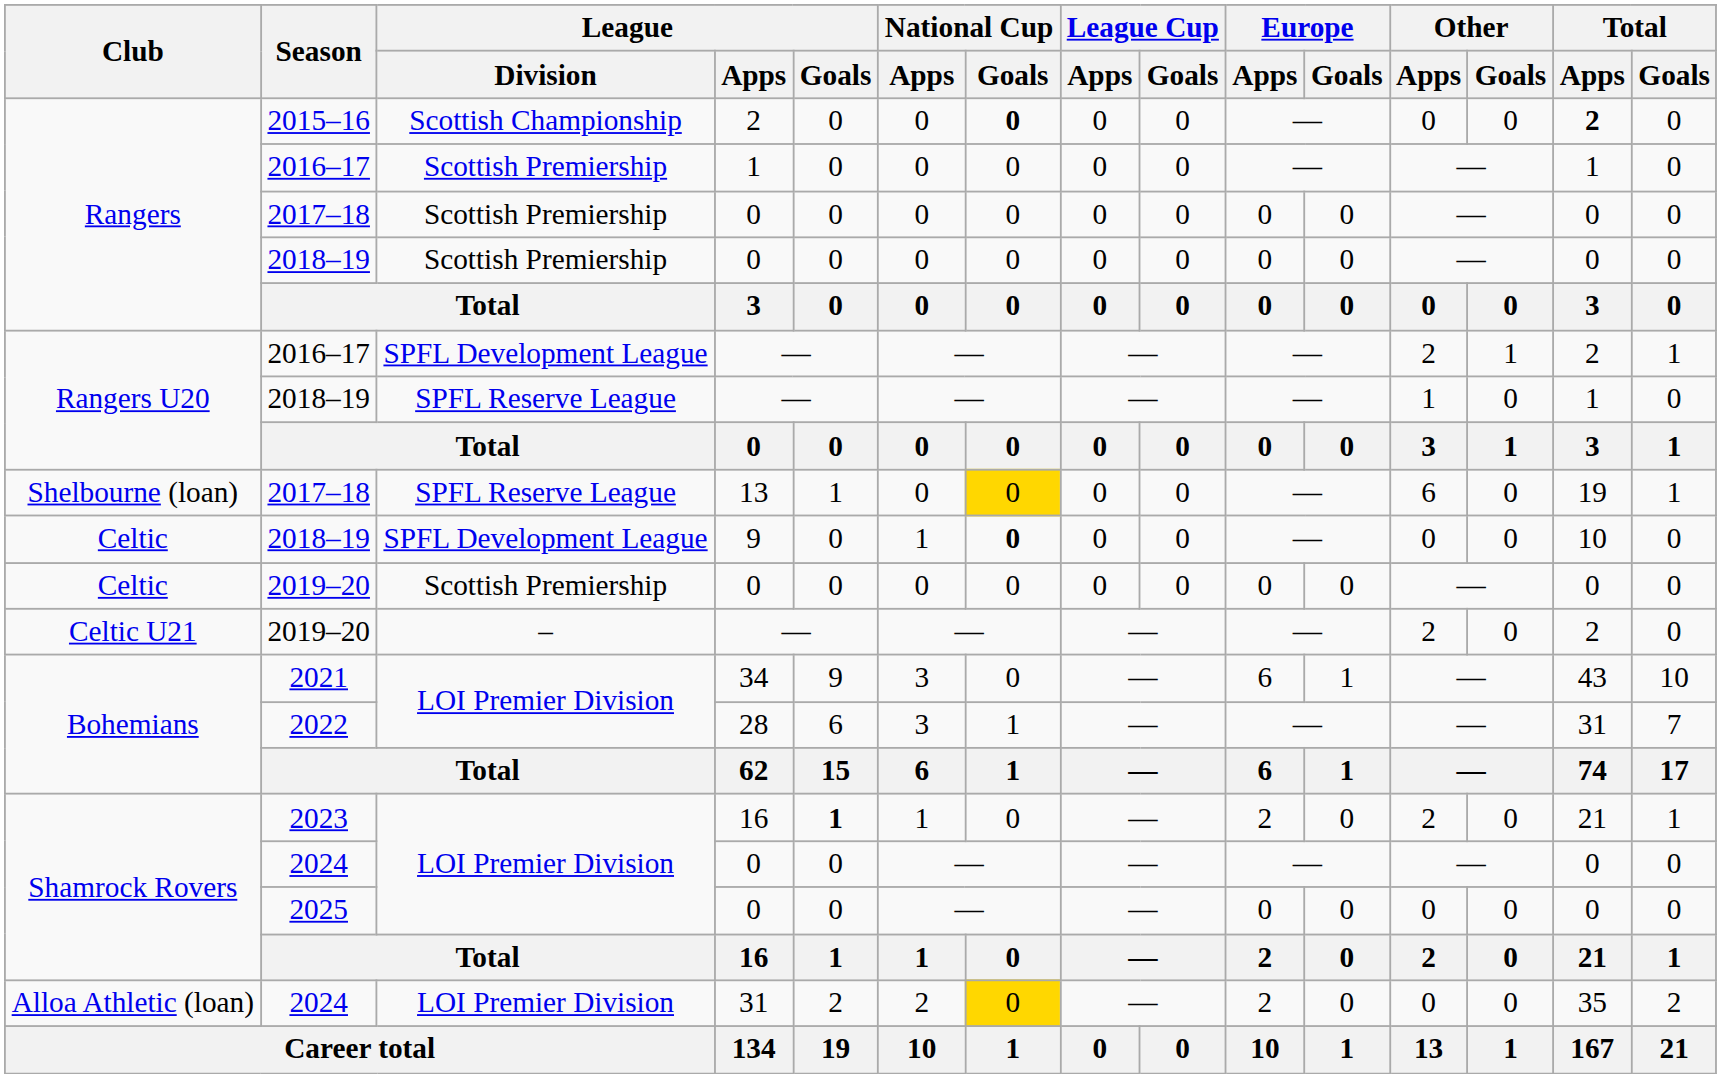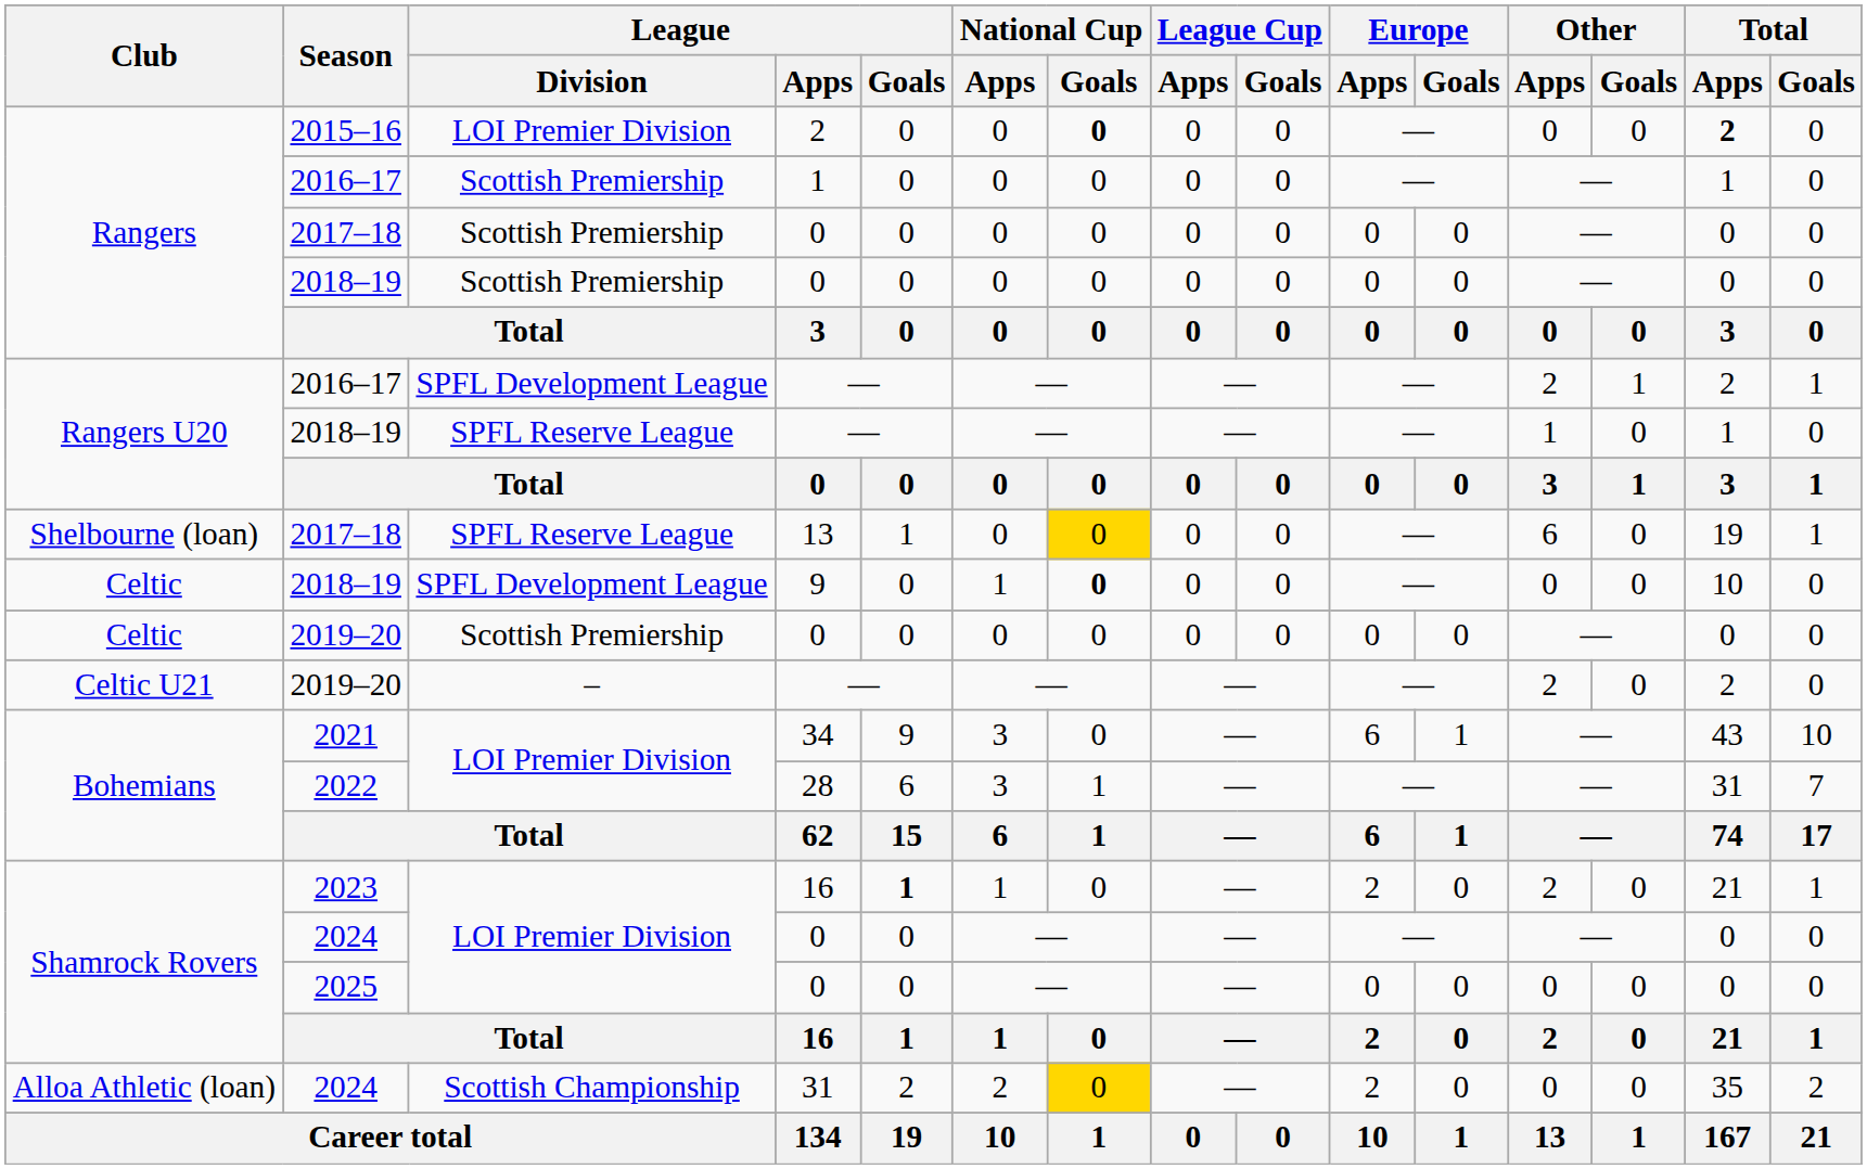 <table class="wikitable" style="text-align:center">
 <tr>
 <th rowspan="2">Club</th>
 <th rowspan="2">Season</th>
 <th colspan="3">League</th>
 <th colspan="2">National Cup</th>
 <th colspan="2"><a href='#'>League Cup</a></th>
 <th colspan="2"><a href='#'>Europe</a></th>
 <th colspan="2">Other</th>
 <th colspan="2">Total</th>
 </tr>
 <tr>
 <th>Division</th>
 <th>Apps</th>
 <th>Goals</th>
 <th>Apps</th>
 <th>Goals</th>
 <th>Apps</th>
 <th>Goals</th>
 <th>Apps</th>
 <th>Goals</th>
 <th>Apps</th>
 <th>Goals</th>
 <th>Apps</th>
 <th>Goals</th>
 </tr>
 <tr>
 <td rowspan="5"><a href='#'>Rangers</a></td>
 <td><a href='#'>2015–16</a></td>
-<td><a href='#'>Scottish Championship</a></td>
+<td><a href='#'>LOI Premier Division</a></td>
 <td>2</td>
 <td>0</td>
 <td>0</td>
 <td><strong>0</strong></td>
 <td>0</td>
 <td>0</td>
 <td colspan="2">—</td>
 <td>0</td>
 <td>0</td>
 <td><strong>2</strong></td>
 <td>0</td>
 </tr>
 <tr>
 <td><a href='#'>2016–17</a></td>
 <td><a href='#'>Scottish Premiership</a></td>
 <td>1</td>
 <td>0</td>
 <td>0</td>
 <td>0</td>
 <td>0</td>
 <td>0</td>
 <td colspan="2">—</td>
 <td colspan="2">—</td>
 <td>1</td>
 <td>0</td>
 </tr>
 <tr>
 <td><a href='#'>2017–18</a></td>
 <td>Scottish Premiership</td>
 <td>0</td>
 <td>0</td>
 <td>0</td>
 <td>0</td>
 <td>0</td>
 <td>0</td>
 <td>0</td>
 <td>0</td>
 <td colspan="2">—</td>
 <td>0</td>
 <td>0</td>
 </tr>
 <tr>
 <td><a href='#'>2018–19</a></td>
 <td>Scottish Premiership</td>
 <td>0</td>
 <td>0</td>
 <td>0</td>
 <td>0</td>
 <td>0</td>
 <td>0</td>
 <td>0</td>
 <td>0</td>
 <td colspan="2">—</td>
 <td>0</td>
 <td>0</td>
 </tr>
 <tr>
 <th colspan="2">Total</th>
 <th>3</th>
 <th>0</th>
 <th>0</th>
 <th>0</th>
 <th>0</th>
 <th>0</th>
 <th>0</th>
 <th>0</th>
 <th>0</th>
 <th>0</th>
 <th>3</th>
 <th>0</th>
 </tr>
 <tr>
 <td rowspan="3"><a href='#'>Rangers U20</a></td>
 <td>2016–17</td>
 <td><a href='#'>SPFL Development League</a></td>
 <td colspan="2">—</td>
 <td colspan="2">—</td>
 <td colspan="2">—</td>
 <td colspan="2">—</td>
 <td>2</td>
 <td>1</td>
 <td>2</td>
 <td>1</td>
 </tr>
 <tr>
 <td>2018–19</td>
 <td><a href='#'>SPFL Reserve League</a></td>
 <td colspan="2">—</td>
 <td colspan="2">—</td>
 <td colspan="2">—</td>
 <td colspan="2">—</td>
 <td>1</td>
 <td>0</td>
 <td>1</td>
 <td>0</td>
 </tr>
 <tr>
 <th colspan="2">Total</th>
 <th>0</th>
 <th>0</th>
 <th>0</th>
 <th>0</th>
 <th>0</th>
 <th>0</th>
 <th>0</th>
 <th>0</th>
 <th>3</th>
 <th>1</th>
 <th>3</th>
 <th>1</th>
 </tr>
 <tr>
 <td><a href='#'>Shelbourne</a> (loan)</td>
 <td><a href='#'>2017–18</a></td>
 <td><a href='#'>SPFL Reserve League</a></td>
 <td>13</td>
 <td>1</td>
 <td>0</td>
 <td style="background: gold;">0</td>
 <td>0</td>
 <td>0</td>
 <td colspan="2">—</td>
 <td>6</td>
 <td>0</td>
 <td>19</td>
 <td>1</td>
 </tr>
 <tr>
 <td><a href='#'>Celtic</a></td>
 <td><a href='#'>2018–19</a></td>
 <td><a href='#'>SPFL Development League</a></td>
 <td>9</td>
 <td>0</td>
 <td>1</td>
 <td><strong>0</strong></td>
 <td>0</td>
 <td>0</td>
 <td colspan="2">—</td>
 <td>0</td>
 <td>0</td>
 <td>10</td>
 <td>0</td>
 </tr>
 <tr>
 <td><a href='#'>Celtic</a></td>
 <td><a href='#'>2019–20</a></td>
 <td>Scottish Premiership</td>
 <td>0</td>
 <td>0</td>
 <td>0</td>
 <td>0</td>
 <td>0</td>
 <td>0</td>
 <td>0</td>
 <td>0</td>
 <td colspan="2">—</td>
 <td>0</td>
 <td>0</td>
 </tr>
 <tr>
 <td><a href='#'>Celtic U21</a></td>
 <td>2019–20</td>
 <td>–</td>
 <td colspan="2">—</td>
 <td colspan="2">—</td>
 <td colspan="2">—</td>
 <td colspan="2">—</td>
 <td>2</td>
 <td>0</td>
 <td>2</td>
 <td>0</td>
 </tr>
 <tr>
 <td rowspan="3"><a href='#'>Bohemians</a></td>
 <td><a href='#'>2021</a></td>
 <td rowspan="2"><a href='#'>LOI Premier Division</a></td>
 <td>34</td>
 <td>9</td>
 <td>3</td>
 <td>0</td>
 <td colspan="2">—</td>
 <td>6</td>
 <td>1</td>
 <td colspan="2">—</td>
 <td>43</td>
 <td>10</td>
 </tr>
 <tr>
 <td><a href='#'>2022</a></td>
 <td>28</td>
 <td>6</td>
 <td>3</td>
 <td>1</td>
 <td colspan="2">—</td>
 <td colspan="2">—</td>
 <td colspan="2">—</td>
 <td>31</td>
 <td>7</td>
 </tr>
 <tr>
 <th colspan="2">Total</th>
 <th>62</th>
 <th>15</th>
 <th>6</th>
 <th>1</th>
 <th colspan="2">—</th>
 <th>6</th>
 <th>1</th>
 <th colspan="2">—</th>
 <th>74</th>
 <th>17</th>
 </tr>
 <tr>
 <td rowspan="4"><a href='#'>Shamrock Rovers</a></td>
 <td><a href='#'>2023</a></td>
 <td rowspan="3"><a href='#'>LOI Premier Division</a></td>
 <td>16</td>
 <td><strong>1</strong></td>
 <td>1</td>
 <td>0</td>
 <td colspan="2">—</td>
 <td>2</td>
 <td>0</td>
 <td>2</td>
 <td>0</td>
 <td>21</td>
 <td>1</td>
 </tr>
 <tr>
 <td><a href='#'>2024</a></td>
 <td>0</td>
 <td>0</td>
 <td colspan="2">—</td>
 <td colspan="2">—</td>
 <td colspan="2">—</td>
 <td colspan="2">—</td>
 <td>0</td>
 <td>0</td>
 </tr>
 <tr>
 <td><a href='#'>2025</a></td>
 <td>0</td>
 <td>0</td>
 <td colspan="2">—</td>
 <td colspan="2">—</td>
 <td>0</td>
 <td>0</td>
 <td>0</td>
 <td>0</td>
 <td>0</td>
 <td>0</td>
 </tr>
 <tr>
 <th colspan="2">Total</th>
 <th>16</th>
 <th>1</th>
 <th>1</th>
 <th>0</th>
 <th colspan="2">—</th>
 <th>2</th>
 <th>0</th>
 <th>2</th>
 <th>0</th>
 <th>21</th>
 <th>1</th>
 </tr>
 <tr>
 <td><a href='#'>Alloa Athletic</a> (loan)</td>
 <td><a href='#'>2024</a></td>
-<td><a href='#'>LOI Premier Division</a></td>
+<td><a href='#'>Scottish Championship</a></td>
 <td>31</td>
 <td>2</td>
 <td>2</td>
 <td style="background: gold;">0</td>
 <td colspan="2">—</td>
 <td>2</td>
 <td>0</td>
 <td>0</td>
 <td>0</td>
 <td>35</td>
 <td>2</td>
 </tr>
 <tr>
 <th colspan="3">Career total</th>
 <th>134</th>
 <th>19</th>
 <th>10</th>
 <th>1</th>
 <th>0</th>
 <th>0</th>
 <th>10</th>
 <th>1</th>
 <th>13</th>
 <th>1</th>
 <th>167</th>
 <th>21</th>
 </tr>
 </table>
